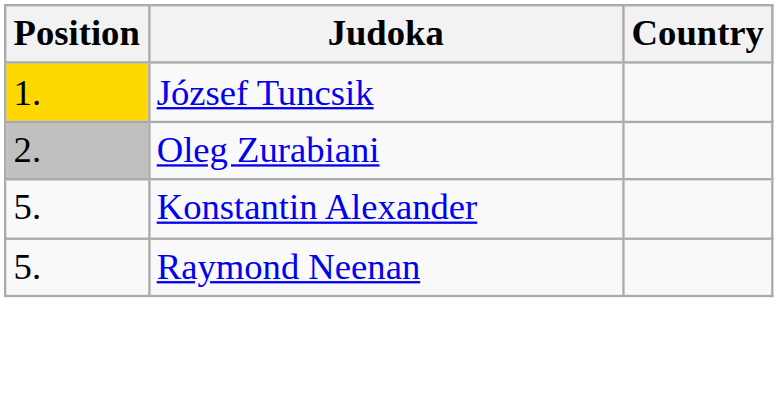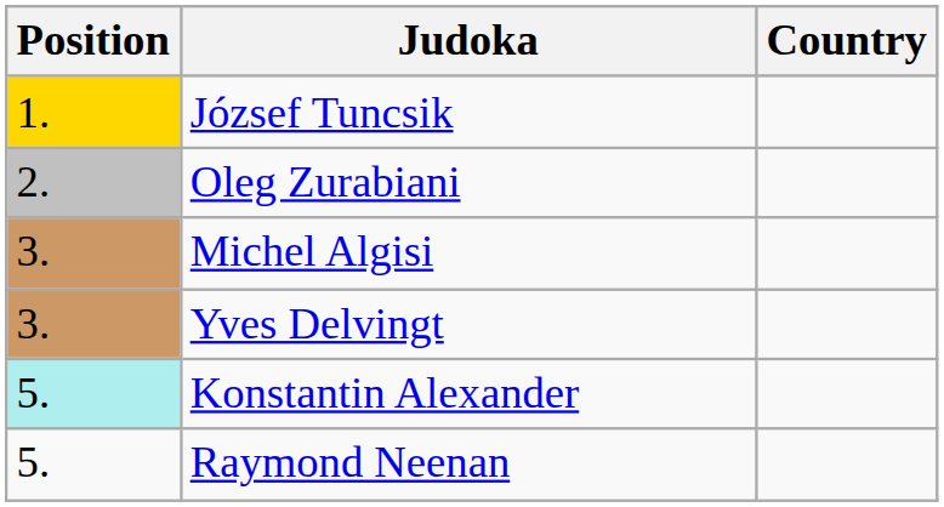 <table class=wikitable>
 <tr style="background:#ccc;">
 <th width=10>Position</th>
 <th width=200>Judoka</th>
 <th width=10>Country</th>
 </tr>
 <tr>
 <td bgcolor=gold>1.</td>
 <td><a href='#'>József Tuncsik</a></td>
 <td></td>
 </tr>
 <tr>
 <td style="background:silver;">2.</td>
 <td><a href='#'>Oleg Zurabiani</a></td>
 <td></td>
 </tr>
 <tr>
-<td>5.</td>
+<td style="background:#c96;">3.</td>
+<td><a href='#'>Michel Algisi</a></td>
+<td></td>
+</tr>
+<tr>
+<td style="background:#c96;">3.</td>
+<td><a href='#'>Yves Delvingt</a></td>
+<td></td>
+</tr>
+<tr>
+<td style="background: paleturquoise;">5.</td>
 <td><a href='#'>Konstantin Alexander</a></td>
 <td></td>
 </tr>
 <tr>
 <td>5.</td>
 <td><a href='#'>Raymond Neenan</a></td>
 <td></td>
 </tr>
 </table>
